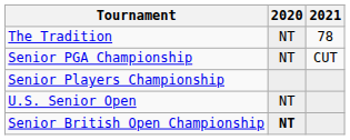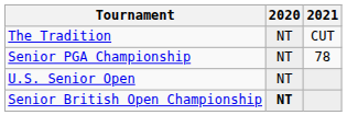 <table class="wikitable" style="font-size:95%;text-align:center;">
 <tr>
 <th>Tournament</th>
 <th>2020</th>
 <th>2021</th>
 </tr>
 <tr>
 <td align=left><a href='#'>The Tradition</a></td>
 <td style="background:#eeeeee;">NT</td>
-<td>78</td>
+<td>CUT</td>
 </tr>
 <tr>
 <td align=left><a href='#'>Senior PGA Championship</a></td>
 <td style="background:#eeeeee;">NT</td>
-<td>CUT</td>
-</tr>
-<tr>
-<td align=left><a href='#'>Senior Players Championship</a></td>
-<td style="background:#eeeeee;"></td>
-<td style="background:#eeeeee;"></td>
+<td>78</td>
 </tr>
 <tr>
 <td align=left><a href='#'>U.S. Senior Open</a></td>
 <td style="background:#eeeeee;">NT</td>
 <td style="background:#eeeeee;"></td>
 </tr>
 <tr>
 <td align=left><a href='#'>Senior British Open Championship</a></td>
 <td style="background:#eeeeee;"><strong>NT</strong></td>
 <td style="background:#eeeeee;"></td>
 </tr>
 </table>
